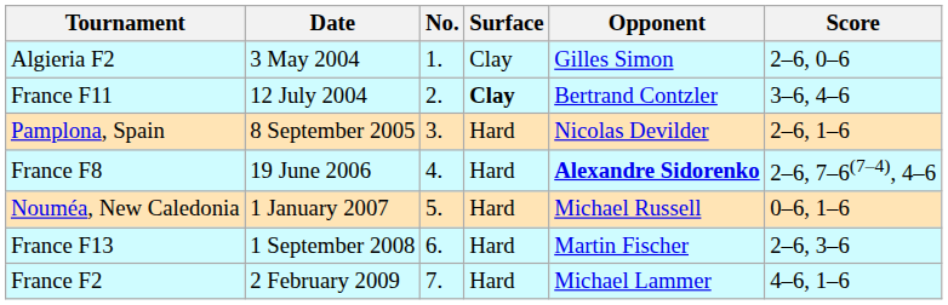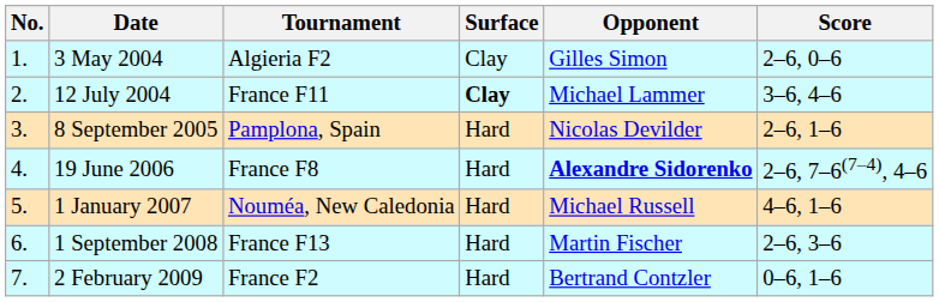 <table class=wikitable>
 <tr>
+<th>No.</th>
+<th>Date</th>
 <th>Tournament</th>
-<th>Date</th>
-<th>No.</th>
 <th>Surface</th>
 <th>Opponent</th>
 <th>Score</th>
 </tr>
 <tr style="background:#cffcff;">
+<td>1.</td>
+<td>3 May 2004</td>
 <td>Algieria F2</td>
-<td>3 May 2004</td>
-<td>1.</td>
 <td>Clay</td>
 <td> <a href='#'>Gilles Simon</a></td>
 <td>2–6, 0–6</td>
 </tr>
 <tr style="background:#cffcff;">
+<td>2.</td>
+<td>12 July 2004</td>
 <td>France F11</td>
-<td>12 July 2004</td>
-<td>2.</td>
 <td><strong>Clay</strong></td>
-<td> <a href='#'>Bertrand Contzler</a></td>
+<td> <a href='#'>Michael Lammer</a></td>
 <td>3–6, 4–6</td>
 </tr>
 <tr bgcolor=moccasin>
+<td>3.</td>
+<td>8 September 2005</td>
 <td><a href='#'>Pamplona</a>, Spain</td>
-<td>8 September 2005</td>
-<td>3.</td>
 <td>Hard</td>
 <td> <a href='#'>Nicolas Devilder</a></td>
 <td>2–6, 1–6</td>
 </tr>
 <tr style="background:#cffcff;">
+<td>4.</td>
+<td>19 June 2006</td>
 <td>France F8</td>
-<td>19 June 2006</td>
-<td>4.</td>
 <td>Hard</td>
 <td><strong> <a href='#'>Alexandre Sidorenko</a></strong></td>
 <td>2–6, 7–6<sup>(7–4)</sup>, 4–6</td>
 </tr>
 <tr bgcolor=moccasin>
+<td>5.</td>
+<td>1 January 2007</td>
 <td><a href='#'>Nouméa</a>, New Caledonia</td>
-<td>1 January 2007</td>
-<td>5.</td>
 <td>Hard</td>
 <td> <a href='#'>Michael Russell</a></td>
-<td>0–6, 1–6</td>
+<td>4–6, 1–6</td>
 </tr>
 <tr style="background:#cffcff;">
+<td>6.</td>
+<td>1 September 2008</td>
 <td>France F13</td>
-<td>1 September 2008</td>
-<td>6.</td>
 <td>Hard</td>
 <td> <a href='#'>Martin Fischer</a></td>
 <td>2–6, 3–6</td>
 </tr>
 <tr style="background:#cffcff;">
+<td>7.</td>
+<td>2 February 2009</td>
 <td>France F2</td>
-<td>2 February 2009</td>
-<td>7.</td>
 <td>Hard</td>
-<td> <a href='#'>Michael Lammer</a></td>
-<td>4–6, 1–6</td>
+<td> <a href='#'>Bertrand Contzler</a></td>
+<td>0–6, 1–6</td>
 </tr>
 </table>
